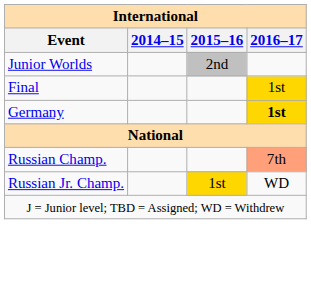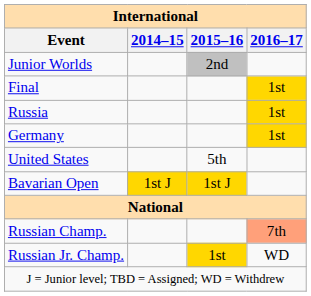 <table class="wikitable" style="text-align:center">
 <tr>
 <th style="background-color: #ffdead; " colspan=4 align=center>International</th>
 </tr>
 <tr>
 <th>Event</th>
 <th><a href='#'>2014–15</a></th>
 <th><a href='#'>2015–16</a></th>
 <th><a href='#'>2016–17</a></th>
 </tr>
 <tr>
 <td align=left><a href='#'>Junior Worlds</a></td>
 <td></td>
 <td bgcolor=silver>2nd</td>
 <td></td>
 </tr>
 <tr>
 <td align=left> <a href='#'>Final</a></td>
 <td></td>
 <td></td>
 <td bgcolor=gold>1st</td>
 </tr>
 <tr>
+<td align=left> <a href='#'>Russia</a></td>
+<td></td>
+<td></td>
+<td bgcolor=gold>1st</td>
+</tr>
+<tr>
 <td align=left> <a href='#'>Germany</a></td>
 <td></td>
 <td></td>
-<td bgcolor=gold><strong>1st</strong></td>
+<td bgcolor=gold>1st</td>
+</tr>
+<tr>
+<td align=left> <a href='#'>United States</a></td>
+<td></td>
+<td>5th</td>
+<td></td>
+</tr>
+<tr>
+<td align=left><a href='#'>Bavarian Open</a></td>
+<td bgcolor=gold>1st J</td>
+<td bgcolor=gold>1st J</td>
+<td></td>
 </tr>
 <tr>
 <th style="background-color: #ffdead; " colspan=4 align=center>National</th>
 </tr>
 <tr>
 <td align=left><a href='#'>Russian Champ.</a></td>
 <td></td>
 <td></td>
 <td style="background: lightsalmon;">7th</td>
 </tr>
 <tr>
 <td align=left><a href='#'>Russian Jr. Champ.</a></td>
 <td></td>
 <td bgcolor=gold>1st</td>
 <td>WD</td>
 </tr>
 <tr>
 <td colspan=4 align=center><small> J = Junior level; TBD = Assigned; WD = Withdrew </small></td>
 </tr>
 </table>
